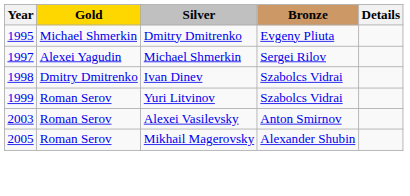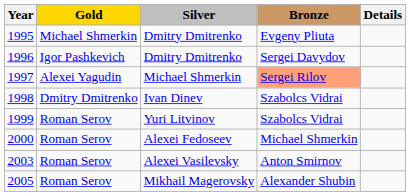 <table class="wikitable">
 <tr>
 <th>Year</th>
 <td align=center bgcolor=gold><strong>Gold</strong></td>
 <td align=center bgcolor=silver><strong>Silver</strong></td>
 <td align=center bgcolor=cc9966><strong>Bronze</strong></td>
 <th>Details</th>
 </tr>
 <tr>
 <td><a href='#'>1995</a></td>
 <td> <a href='#'>Michael Shmerkin</a></td>
 <td> <a href='#'>Dmitry Dmitrenko</a></td>
 <td> <a href='#'>Evgeny Pliuta</a></td>
 <td></td>
 </tr>
 <tr>
+<td><a href='#'>1996</a></td>
+<td> <a href='#'>Igor Pashkevich</a></td>
+<td> <a href='#'>Dmitry Dmitrenko</a></td>
+<td> <a href='#'>Sergei Davydov</a></td>
+<td></td>
+</tr>
+<tr>
 <td><a href='#'>1997</a></td>
 <td> <a href='#'>Alexei Yagudin</a></td>
 <td> <a href='#'>Michael Shmerkin</a></td>
-<td> <a href='#'>Sergei Rilov</a></td>
+<td style="background: lightsalmon;"> <a href='#'>Sergei Rilov</a></td>
 <td></td>
 </tr>
 <tr>
 <td><a href='#'>1998</a></td>
 <td> <a href='#'>Dmitry Dmitrenko</a></td>
 <td> <a href='#'>Ivan Dinev</a></td>
 <td> <a href='#'>Szabolcs Vidrai</a></td>
 <td></td>
 </tr>
 <tr>
 <td><a href='#'>1999</a></td>
 <td> <a href='#'>Roman Serov</a></td>
 <td> <a href='#'>Yuri Litvinov</a></td>
 <td> <a href='#'>Szabolcs Vidrai</a></td>
 <td></td>
 </tr>
 <tr>
+<td><a href='#'>2000</a></td>
+<td> <a href='#'>Roman Serov</a></td>
+<td> <a href='#'>Alexei Fedoseev</a></td>
+<td> <a href='#'>Michael Shmerkin</a></td>
+<td></td>
+</tr>
+<tr>
 <td><a href='#'>2003</a></td>
 <td> <a href='#'>Roman Serov</a></td>
 <td> <a href='#'>Alexei Vasilevsky</a></td>
 <td> <a href='#'>Anton Smirnov</a></td>
 <td></td>
 </tr>
 <tr>
 <td><a href='#'>2005</a></td>
 <td> <a href='#'>Roman Serov</a></td>
 <td> <a href='#'>Mikhail Magerovsky</a></td>
 <td> <a href='#'>Alexander Shubin</a></td>
 <td></td>
 </tr>
 </table>
